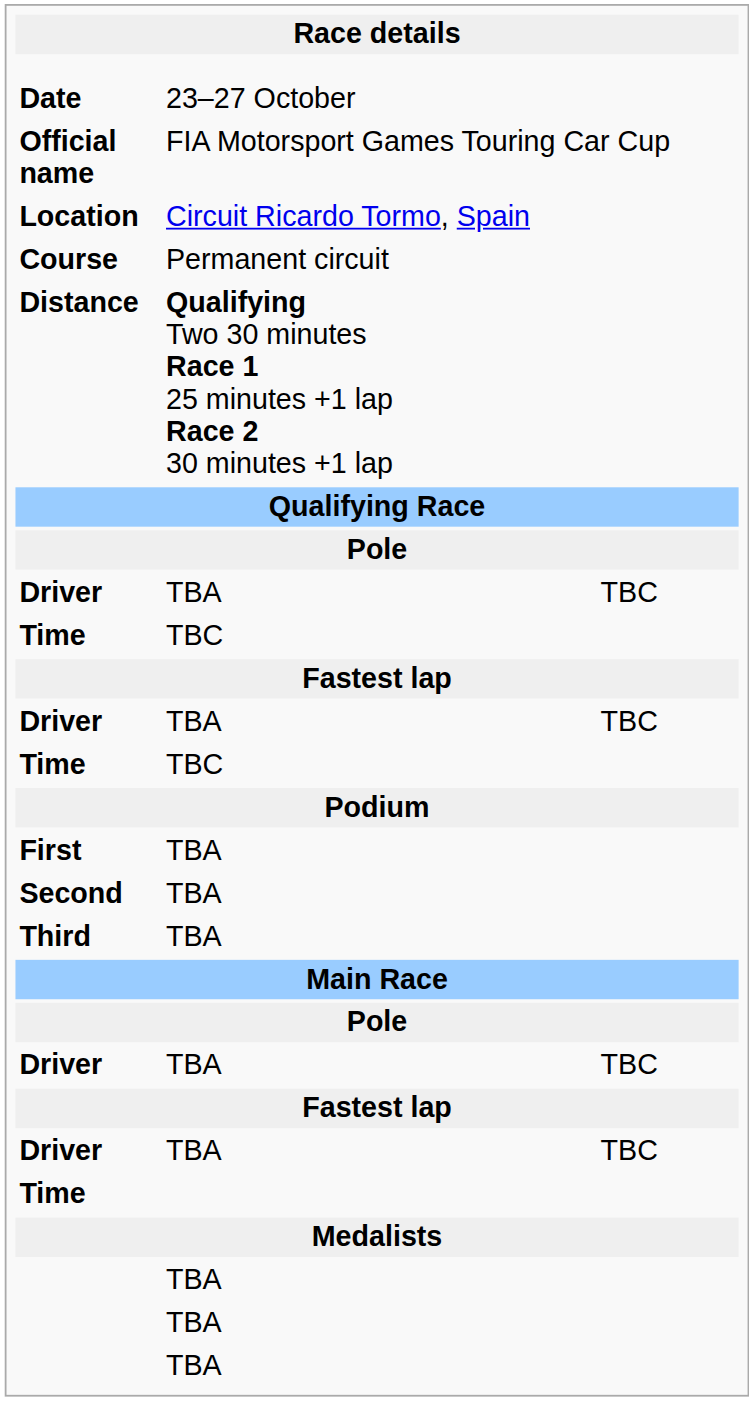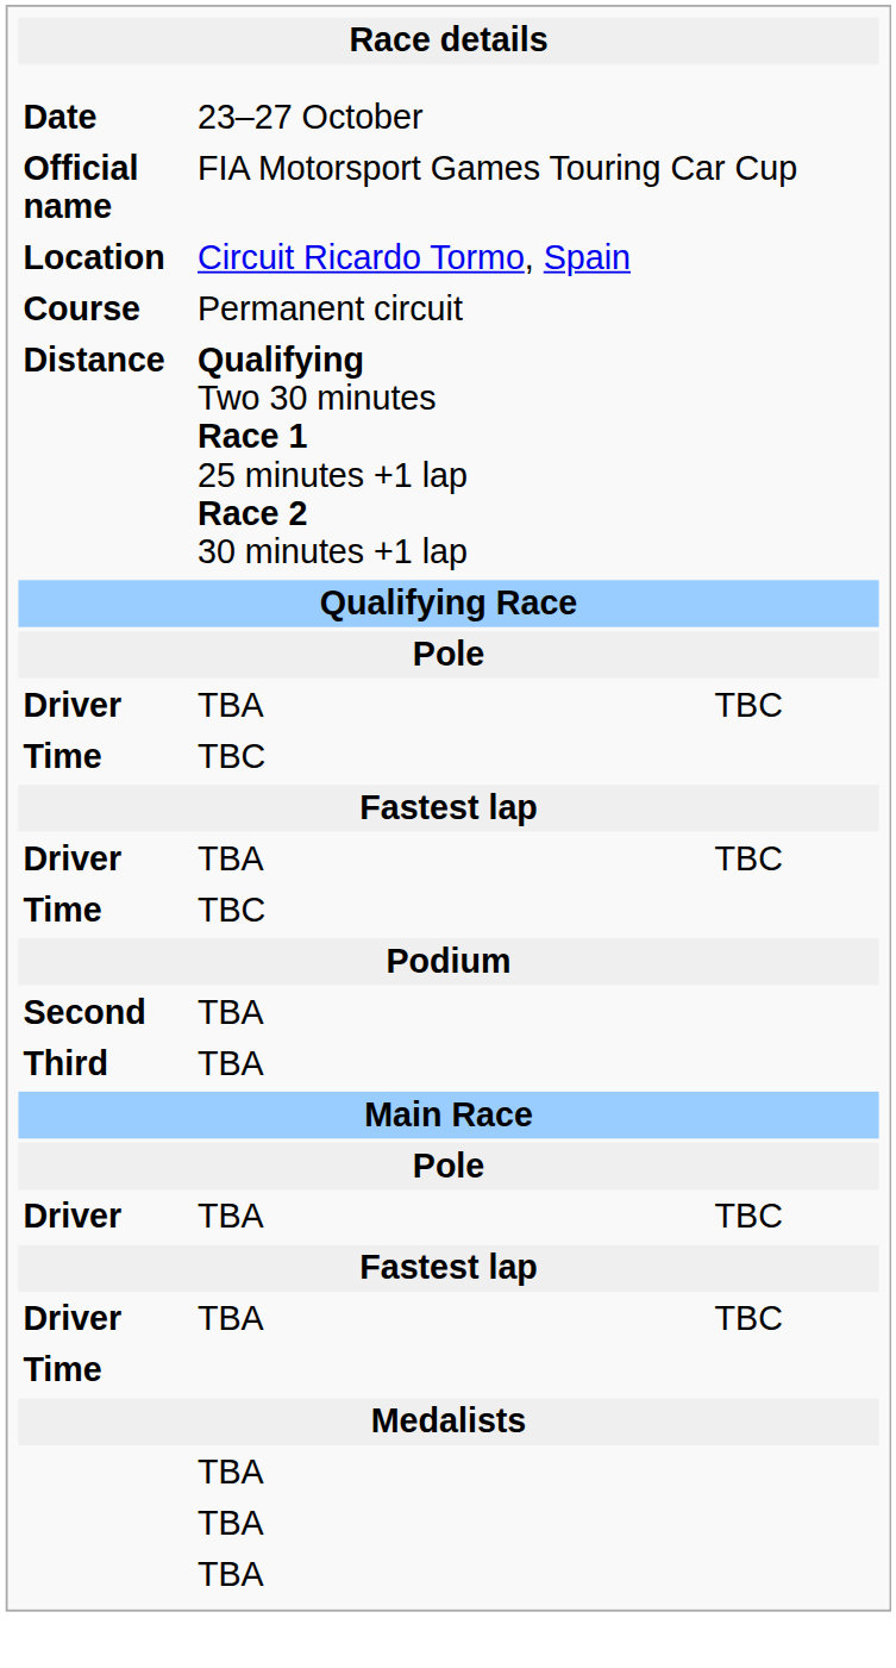 <table class="infobox" align="right" cellpadding="2" style="float:right; width: 26em; ">
 <tr>
 <th colspan="3" bgcolor="#efefef">Race details</th>
 </tr>
 <tr>
 <td colspan="3" style="text-align:center;"></td>
 </tr>
 <tr>
 <td colspan="3" style="text-align:center;"></td>
 </tr>
 <tr>
 <td style="width: 20%;"><strong>Date</strong></td>
 <td>23–27 October</td>
 </tr>
 <tr>
 <td><strong>Official name</strong></td>
 <td colspan=2>FIA Motorsport Games Touring Car Cup</td>
 </tr>
 <tr>
 <td><strong>Location</strong></td>
 <td colspan=2> <a href='#'>Circuit Ricardo Tormo</a>, <a href='#'>Spain</a></td>
 </tr>
 <tr>
 <td><strong>Course</strong></td>
 <td colspan=2>Permanent circuit<br></td>
 </tr>
 <tr>
 <td><strong>Distance</strong></td>
 <td colspan=2><strong>Qualifying</strong><br> Two 30 minutes<br><strong>Race 1</strong><br>25 minutes +1 lap<br><strong>Race 2</strong><br>30 minutes +1 lap</td>
 </tr>
 <tr>
 <td colspan=3 style="text-align:center; background-color:#99ccff"><strong>Qualifying Race</strong></td>
 </tr>
 <tr>
 <th colspan=3 bgcolor="#efefef">Pole</th>
 </tr>
 <tr>
 <td><strong>Driver</strong></td>
 <td> TBA</td>
 <td>TBC</td>
 </tr>
 <tr>
 <td><strong>Time</strong></td>
 <td colspan=2>TBC</td>
 </tr>
 <tr>
 <th colspan=3 bgcolor="#efefef">Fastest lap</th>
 </tr>
 <tr>
 <td><strong>Driver</strong></td>
 <td> TBA</td>
 <td>TBC</td>
 </tr>
 <tr>
 <td><strong>Time</strong></td>
 <td colspan=2>TBC</td>
 </tr>
 <tr>
 <th colspan=3 bgcolor="#efefef">Podium</th>
 </tr>
 <tr>
-<td><strong>First</strong></td>
-<td> TBA</td>
-<td></td>
-</tr>
-<tr>
 <td><strong>Second</strong></td>
 <td> TBA</td>
 <td></td>
 </tr>
 <tr>
 <td><strong>Third</strong></td>
 <td> TBA</td>
 <td></td>
 </tr>
 <tr>
 <td colspan=3 style="text-align:center; background-color:#99ccff"><strong>Main Race</strong></td>
 </tr>
 <tr>
 <th colspan=3 bgcolor="#efefef">Pole</th>
 </tr>
 <tr>
 <td><strong>Driver</strong></td>
 <td> TBA</td>
 <td>TBC</td>
 </tr>
 <tr>
 <th colspan=3 bgcolor="#efefef">Fastest lap</th>
 </tr>
 <tr>
 <td><strong>Driver</strong></td>
 <td> TBA</td>
 <td>TBC</td>
 </tr>
 <tr>
 <td><strong>Time</strong></td>
 <td colspan=2></td>
 </tr>
 <tr>
 <th colspan=3 bgcolor="#efefef">Medalists</th>
 </tr>
 <tr>
 <td></td>
 <td> TBA</td>
 <td></td>
 </tr>
 <tr>
 <td></td>
 <td> TBA</td>
 <td></td>
 </tr>
 <tr>
 <td></td>
 <td> TBA</td>
 <td></td>
 </tr>
 </table>
